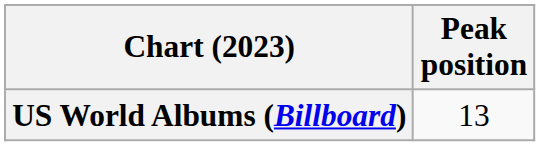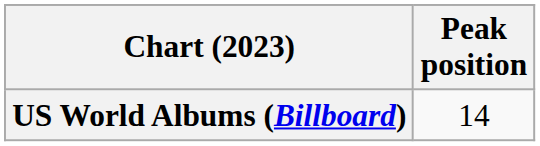 <table class="wikitable sortable plainrowheaders" style="text-align:center">
 <tr>
 <th scope="col">Chart (2023)</th>
 <th scope="col">Peak<br>position</th>
 </tr>
 <tr>
 <th scope="row">US World Albums (<em><a href='#'>Billboard</a></em>)</th>
-<td>13</td>
+<td>14</td>
 </tr>
 </table>
